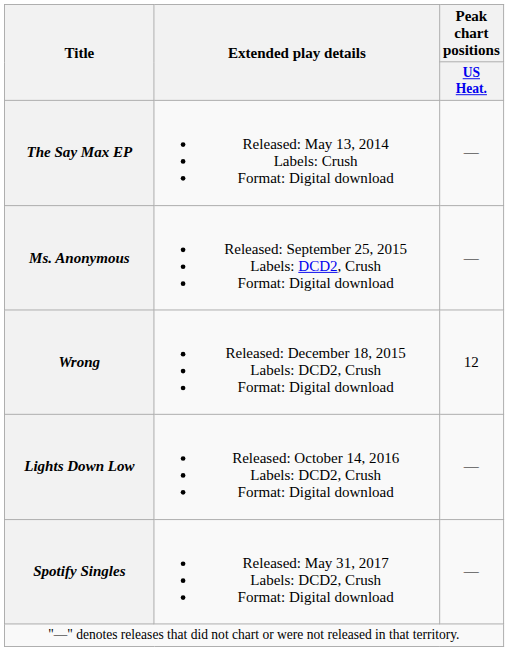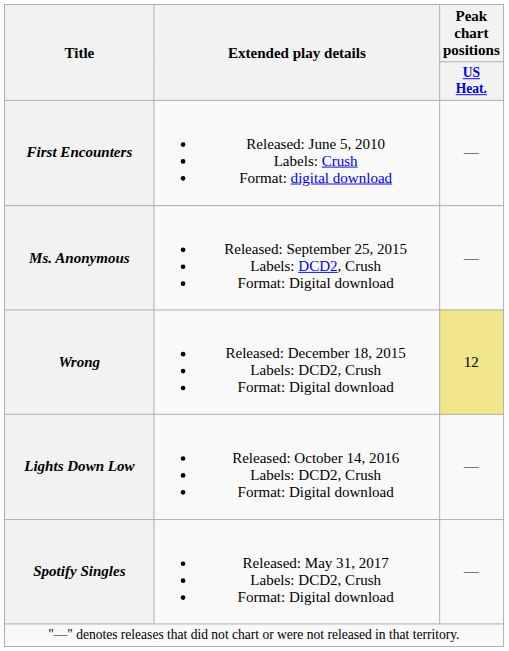 <table class="wikitable plainrowheaders" style="text-align:center">
 <tr>
 <th scope="col" rowspan="2" style="width:9.5em;">Title</th>
 <th scope="col" rowspan="2" style="width:18.5em;">Extended play details</th>
 <th scope="col">Peak chart positions</th>
 </tr>
 <tr>
 <th scope="col" style="width:3em;font-size:90%;"><a href='#'>US<br>Heat.</a><br></th>
 </tr>
 <tr>
-<th scope="row"><em>The Say Max EP</em></th>
-<td><br><ul><li>Released: May 13, 2014</li><li>Labels: Crush</li><li>Format: Digital download</li></ul></td>
+<th scope="row"><em>First Encounters</em></th>
+<td><br><ul><li>Released: June 5, 2010</li><li>Labels: <a href='#'>Crush</a></li><li>Format: <a href='#'>digital download</a></li></ul></td>
 <td>—</td>
 </tr>
 <tr>
 <th scope="row"><em>Ms. Anonymous</em></th>
 <td><br><ul><li>Released: September 25, 2015</li><li>Labels: <a href='#'>DCD2</a>, Crush</li><li>Format: Digital download</li></ul></td>
 <td>—</td>
 </tr>
 <tr>
 <th scope="row"><em>Wrong</em></th>
 <td><br><ul><li>Released: December 18, 2015</li><li>Labels: DCD2, Crush</li><li>Format: Digital download</li></ul></td>
-<td>12</td>
+<td style="background: khaki;">12</td>
 </tr>
 <tr>
 <th scope="row"><em>Lights Down Low</em></th>
 <td><br><ul><li>Released: October 14, 2016</li><li>Labels: DCD2, Crush</li><li>Format: Digital download</li></ul></td>
 <td>—</td>
 </tr>
 <tr>
 <th scope="row"><em>Spotify Singles</em></th>
 <td><br><ul><li>Released: May 31, 2017</li><li>Labels: DCD2, Crush</li><li>Format: Digital download</li></ul></td>
 <td>—</td>
 </tr>
 <tr>
 <td colspan="3" style="text-align:center; font-size:90%;">"—" denotes releases that did not chart or were not released in that territory.</td>
 </tr>
 </table>
